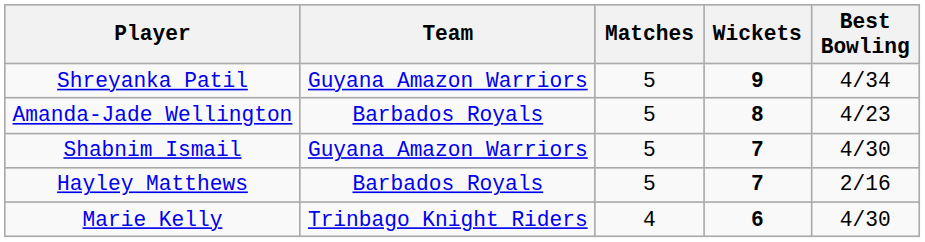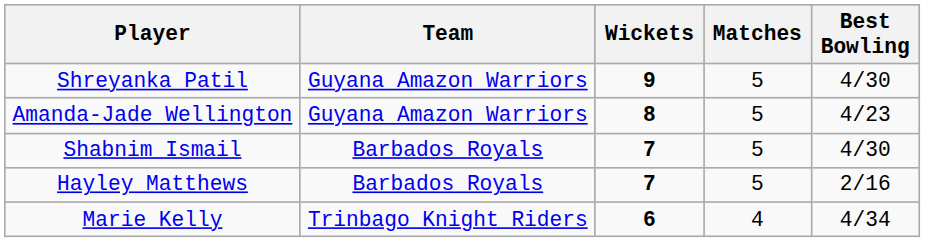 <table class="wikitable" style="text-align:center">
 <tr>
 <th width=175>Player</th>
 <th width=175>Team</th>
+<th width=60>Wickets</th>
 <th width=60>Matches</th>
-<th width=60>Wickets</th>
 <th width=60>Best Bowling</th>
 </tr>
 <tr>
 <td><a href='#'>Shreyanka Patil</a></td>
 <td><a href='#'>Guyana Amazon Warriors</a></td>
+<td><strong>9</strong></td>
 <td>5</td>
-<td><strong>9</strong></td>
-<td>4/34</td>
+<td>4/30</td>
 </tr>
 <tr>
 <td><a href='#'>Amanda-Jade Wellington</a></td>
-<td><a href='#'>Barbados Royals</a></td>
+<td><a href='#'>Guyana Amazon Warriors</a></td>
+<td><strong>8</strong></td>
 <td>5</td>
-<td><strong>8</strong></td>
 <td>4/23</td>
 </tr>
 <tr>
 <td><a href='#'>Shabnim Ismail</a></td>
-<td><a href='#'>Guyana Amazon Warriors</a></td>
+<td><a href='#'>Barbados Royals</a></td>
+<td><strong>7</strong></td>
 <td>5</td>
-<td><strong>7</strong></td>
 <td>4/30</td>
 </tr>
 <tr>
 <td><a href='#'>Hayley Matthews</a></td>
 <td><a href='#'>Barbados Royals</a></td>
+<td><strong>7</strong></td>
 <td>5</td>
-<td><strong>7</strong></td>
 <td>2/16</td>
 </tr>
 <tr>
 <td><a href='#'>Marie Kelly</a></td>
 <td><a href='#'>Trinbago Knight Riders</a></td>
+<td><strong>6</strong></td>
 <td>4</td>
-<td><strong>6</strong></td>
-<td>4/30</td>
+<td>4/34</td>
 </tr>
 </table>
